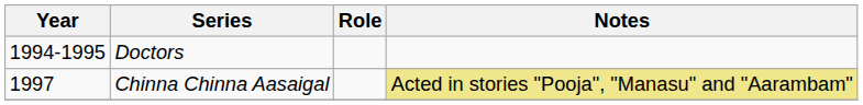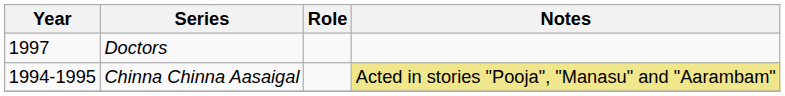 <table class="wikitable sortable">
 <tr>
 <th>Year</th>
 <th>Series</th>
 <th>Role</th>
 <th class="unsortable">Notes</th>
 </tr>
 <tr>
-<td>1994-1995</td>
+<td>1997</td>
 <td><em>Doctors</em></td>
 <td></td>
 <td></td>
 </tr>
 <tr>
-<td>1997</td>
+<td>1994-1995</td>
 <td><em>Chinna Chinna Aasaigal</em></td>
 <td></td>
 <td style="background: khaki;">Acted in stories "Pooja", "Manasu" and "Aarambam"</td>
 </tr>
 <tr>
 </tr>
 </table>
